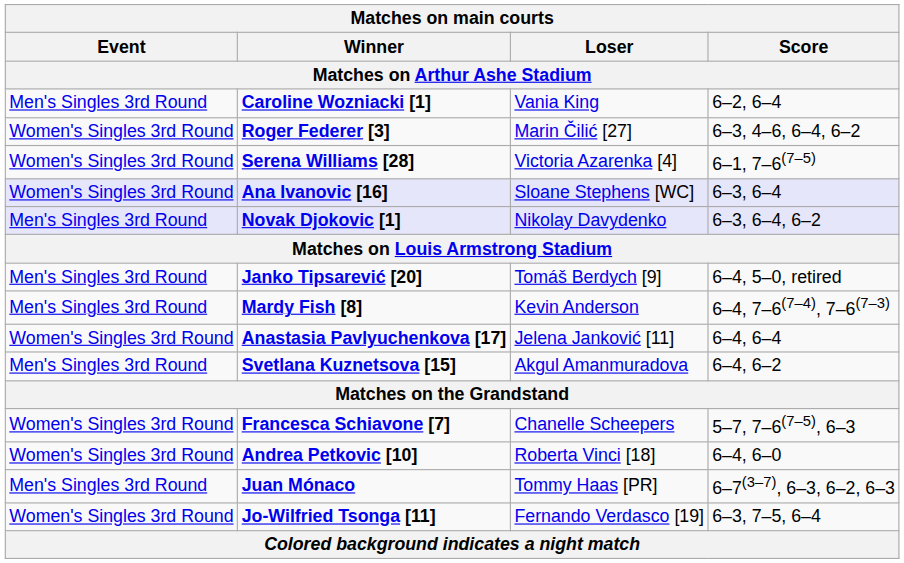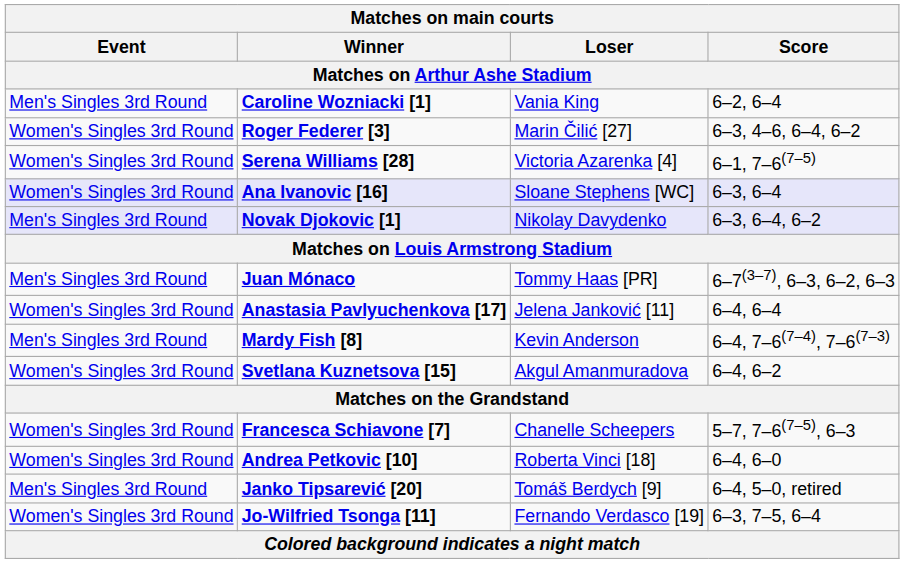 <table class="wikitable collapsible uncollapsed" style=margin:auto>
 <tr>
 <th colspan=4><strong>Matches on main courts</strong></th>
 </tr>
 <tr>
 <th>Event</th>
 <th>Winner</th>
 <th>Loser</th>
 <th>Score</th>
 </tr>
 <tr>
 <th colspan=4><strong>Matches on <a href='#'>Arthur Ashe Stadium</a></strong></th>
 </tr>
 <tr>
 <td><a href='#'>Men's Singles 3rd Round</a></td>
 <td> <strong><a href='#'>Caroline Wozniacki</a> [1]</strong></td>
 <td> <a href='#'>Vania King</a></td>
 <td>6–2, 6–4</td>
 </tr>
 <tr>
 <td><a href='#'>Women's Singles 3rd Round</a></td>
 <td> <strong><a href='#'>Roger Federer</a> [3]</strong></td>
 <td> <a href='#'>Marin Čilić</a> [27]</td>
 <td>6–3, 4–6, 6–4, 6–2</td>
 </tr>
 <tr>
 <td><a href='#'>Women's Singles 3rd Round</a></td>
 <td> <strong><a href='#'>Serena Williams</a> [28]</strong></td>
 <td> <a href='#'>Victoria Azarenka</a> [4]</td>
 <td>6–1, 7–6<sup>(7–5)</sup></td>
 </tr>
 <tr bgcolor=lavender>
 <td><a href='#'>Women's Singles 3rd Round</a></td>
 <td> <strong><a href='#'>Ana Ivanovic</a> [16]</strong></td>
 <td> <a href='#'>Sloane Stephens</a> [WC]</td>
 <td>6–3, 6–4</td>
 </tr>
 <tr bgcolor=lavender>
 <td><a href='#'>Men's Singles 3rd Round</a></td>
 <td> <strong><a href='#'>Novak Djokovic</a> [1]</strong></td>
 <td> <a href='#'>Nikolay Davydenko</a></td>
 <td>6–3, 6–4, 6–2</td>
 </tr>
 <tr>
 <th colspan=4><strong>Matches on <a href='#'>Louis Armstrong Stadium</a></strong></th>
 </tr>
 <tr>
 <td><a href='#'>Men's Singles 3rd Round</a></td>
-<td> <strong><a href='#'>Janko Tipsarević</a> [20]</strong></td>
-<td> <a href='#'>Tomáš Berdych</a> [9]</td>
-<td>6–4, 5–0, retired</td>
+<td> <strong><a href='#'>Juan Mónaco</a></strong></td>
+<td> <a href='#'>Tommy Haas</a> [PR]</td>
+<td>6–7<sup>(3–7)</sup>, 6–3, 6–2, 6–3</td>
+</tr>
+<tr>
+<td><a href='#'>Women's Singles 3rd Round</a></td>
+<td> <strong><a href='#'>Anastasia Pavlyuchenkova</a> [17]</strong></td>
+<td> <a href='#'>Jelena Janković</a> [11]</td>
+<td>6–4, 6–4</td>
 </tr>
 <tr>
 <td><a href='#'>Men's Singles 3rd Round</a></td>
 <td> <strong><a href='#'>Mardy Fish</a> [8]</strong></td>
 <td> <a href='#'>Kevin Anderson</a></td>
 <td>6–4, 7–6<sup>(7–4)</sup>, 7–6<sup>(7–3)</sup></td>
 </tr>
 <tr>
 <td><a href='#'>Women's Singles 3rd Round</a></td>
-<td> <strong><a href='#'>Anastasia Pavlyuchenkova</a> [17]</strong></td>
-<td> <a href='#'>Jelena Janković</a> [11]</td>
-<td>6–4, 6–4</td>
-</tr>
-<tr>
-<td><a href='#'>Men's Singles 3rd Round</a></td>
 <td> <strong><a href='#'>Svetlana Kuznetsova</a> [15]</strong></td>
 <td> <a href='#'>Akgul Amanmuradova</a></td>
 <td>6–4, 6–2</td>
 </tr>
 <tr>
 <th colspan=4><strong>Matches on the Grandstand</strong></th>
 </tr>
 <tr>
 <td><a href='#'>Women's Singles 3rd Round</a></td>
 <td> <strong><a href='#'>Francesca Schiavone</a> [7]</strong></td>
 <td> <a href='#'>Chanelle Scheepers</a></td>
 <td>5–7, 7–6<sup>(7–5)</sup>, 6–3</td>
 </tr>
 <tr>
 <td><a href='#'>Women's Singles 3rd Round</a></td>
 <td> <strong><a href='#'>Andrea Petkovic</a> [10]</strong></td>
 <td> <a href='#'>Roberta Vinci</a> [18]</td>
 <td>6–4, 6–0</td>
 </tr>
 <tr>
 <td><a href='#'>Men's Singles 3rd Round</a></td>
-<td> <strong><a href='#'>Juan Mónaco</a></strong></td>
-<td> <a href='#'>Tommy Haas</a> [PR]</td>
-<td>6–7<sup>(3–7)</sup>, 6–3, 6–2, 6–3</td>
+<td> <strong><a href='#'>Janko Tipsarević</a> [20]</strong></td>
+<td> <a href='#'>Tomáš Berdych</a> [9]</td>
+<td>6–4, 5–0, retired</td>
 </tr>
 <tr>
 <td><a href='#'>Women's Singles 3rd Round</a></td>
 <td> <strong><a href='#'>Jo-Wilfried Tsonga</a> [11]</strong></td>
 <td> <a href='#'>Fernando Verdasco</a> [19]</td>
 <td>6–3, 7–5, 6–4</td>
 </tr>
 <tr>
 <th colspan=4><em>Colored background indicates a night match</em></th>
 </tr>
 </table>
